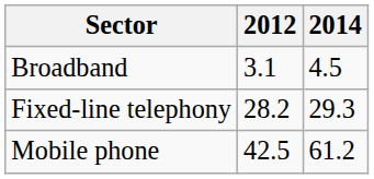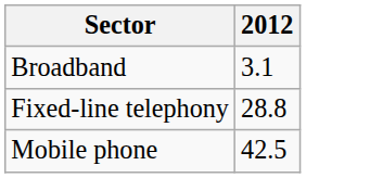 <table class="wikitable">
 <tr>
 <th>Sector</th>
 <th>2012</th>
-<th>2014</th>
 </tr>
 <tr>
 <td>Broadband</td>
 <td>3.1</td>
-<td>4.5</td>
 </tr>
 <tr>
 <td>Fixed-line telephony</td>
-<td>28.2</td>
-<td>29.3</td>
+<td>28.8</td>
 </tr>
 <tr>
 <td>Mobile phone</td>
 <td>42.5</td>
-<td>61.2</td>
 </tr>
 </table>
